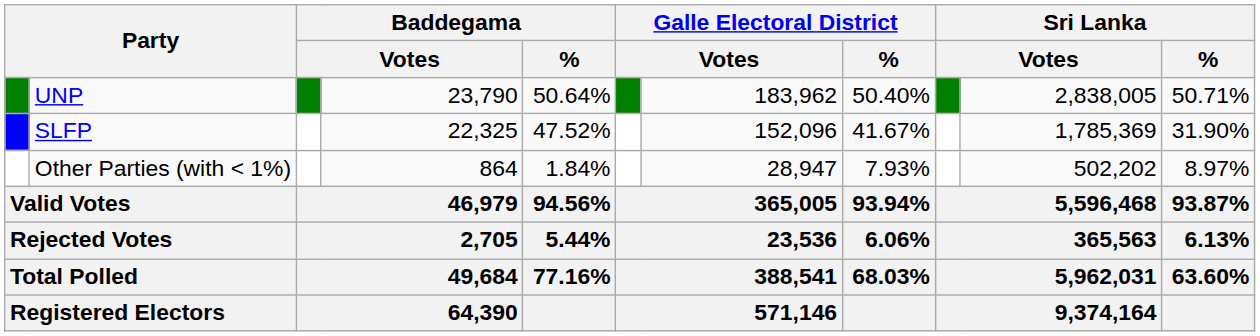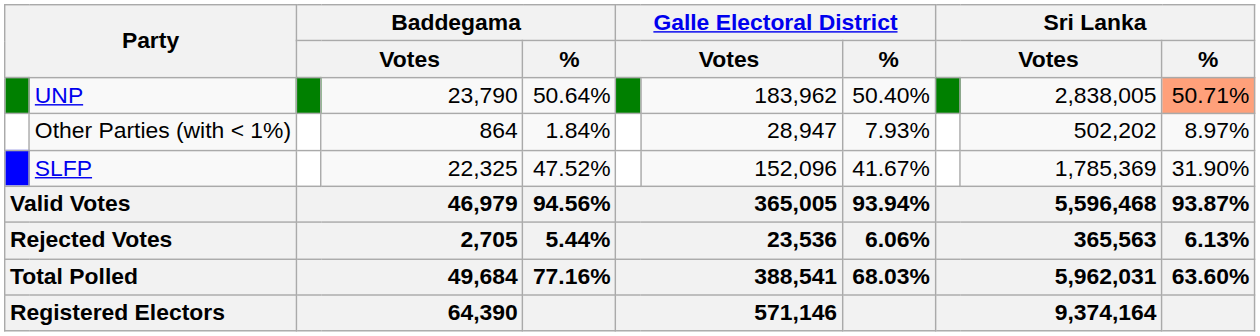 <table class="wikitable">
 <tr>
 <th colspan="2" width="144px"rowspan="2">Party</th>
 <th colspan="3" width="216px">Baddegama</th>
 <th colspan="3" width="216px"><a href='#'>Galle Electoral District</a></th>
 <th colspan="3" width="216px">Sri Lanka</th>
 </tr>
 <tr>
 <th colspan="2" width="144px">Votes</th>
 <th>%</th>
 <th colspan="2" width="144px">Votes</th>
 <th>%</th>
 <th colspan="2" width="144px">Votes</th>
 <th>%</th>
 </tr>
 <tr>
 <td style="background-color:green;" width="10px"></td>
 <td style="text-align:left;"><a href='#'>UNP</a></td>
 <td style="background-color:green;" width="10px"></td>
 <td style="text-align:right;">23,790</td>
 <td style="text-align:right;">50.64%</td>
 <td style="background-color:green;" width="10px"></td>
 <td style="text-align:right;">183,962</td>
 <td style="text-align:right;">50.40%</td>
 <td style="background-color:green;" width="10px"></td>
 <td style="text-align:right;">2,838,005</td>
-<td style="text-align:right;">50.71%</td>
+<td style="background: lightsalmon; text-align:right;">50.71%</td>
+</tr>
+<tr>
+<td style="background-color:white;" width="10px"></td>
+<td style="text-align:left;">Other Parties (with < 1%)</td>
+<td style="background-color:white;" width="10px"></td>
+<td style="text-align:right;">864</td>
+<td style="text-align:right;">1.84%</td>
+<td style="background-color:white;" width="10px"></td>
+<td style="text-align:right;">28,947</td>
+<td style="text-align:right;">7.93%</td>
+<td style="background-color:white;" width="10px"></td>
+<td style="text-align:right;">502,202</td>
+<td style="text-align:right;">8.97%</td>
 </tr>
 <tr>
 <td style="background-color:blue;" width="10px"></td>
 <td style="text-align:left;"><a href='#'>SLFP</a></td>
 <td style="background-color:white;" width="10px"></td>
 <td style="text-align:right;">22,325</td>
 <td style="text-align:right;">47.52%</td>
 <td style="background-color:white;" width="10px"></td>
 <td style="text-align:right;">152,096</td>
 <td style="text-align:right;">41.67%</td>
 <td style="background-color:white;" width="10px"></td>
 <td style="text-align:right;">1,785,369</td>
 <td style="text-align:right;">31.90%</td>
-</tr>
-<tr>
-<td style="background-color:white;" width="10px"></td>
-<td style="text-align:left;">Other Parties (with < 1%)</td>
-<td style="background-color:white;" width="10px"></td>
-<td style="text-align:right;">864</td>
-<td style="text-align:right;">1.84%</td>
-<td style="background-color:white;" width="10px"></td>
-<td style="text-align:right;">28,947</td>
-<td style="text-align:right;">7.93%</td>
-<td style="background-color:white;" width="10px"></td>
-<td style="text-align:right;">502,202</td>
-<td style="text-align:right;">8.97%</td>
 </tr>
 <tr>
 <th colspan="2" width="144px"style="text-align:left;">Valid Votes</th>
 <th style="text-align:right;"colspan="2" width="144px">46,979</th>
 <th style="text-align:right;">94.56%</th>
 <th style="text-align:right;"colspan="2" width="144px">365,005</th>
 <th style="text-align:right;">93.94%</th>
 <th style="text-align:right;"colspan="2" width="144px">5,596,468</th>
 <th style="text-align:right;">93.87%</th>
 </tr>
 <tr>
 <th colspan="2" width="144px"style="text-align:left;">Rejected Votes</th>
 <th style="text-align:right;"colspan="2" width="144px">2,705</th>
 <th style="text-align:right;">5.44%</th>
 <th style="text-align:right;"colspan="2" width="144px">23,536</th>
 <th style="text-align:right;">6.06%</th>
 <th style="text-align:right;"colspan="2" width="144px">365,563</th>
 <th style="text-align:right;">6.13%</th>
 </tr>
 <tr>
 <th colspan="2" width="144px"style="text-align:left;">Total Polled</th>
 <th style="text-align:right;"colspan="2" width="144px">49,684</th>
 <th style="text-align:right;">77.16%</th>
 <th style="text-align:right;"colspan="2" width="144px">388,541</th>
 <th style="text-align:right;">68.03%</th>
 <th style="text-align:right;"colspan="2" width="144px">5,962,031</th>
 <th style="text-align:right;">63.60%</th>
 </tr>
 <tr>
 <th colspan="2" width="144px"style="text-align:left;">Registered Electors</th>
 <th style="text-align:right;"colspan="2" width="144px">64,390</th>
 <th></th>
 <th style="text-align:right;"colspan="2" width="144px">571,146</th>
 <th></th>
 <th style="text-align:right;"colspan="2" width="144px">9,374,164</th>
 <th></th>
 </tr>
 </table>
